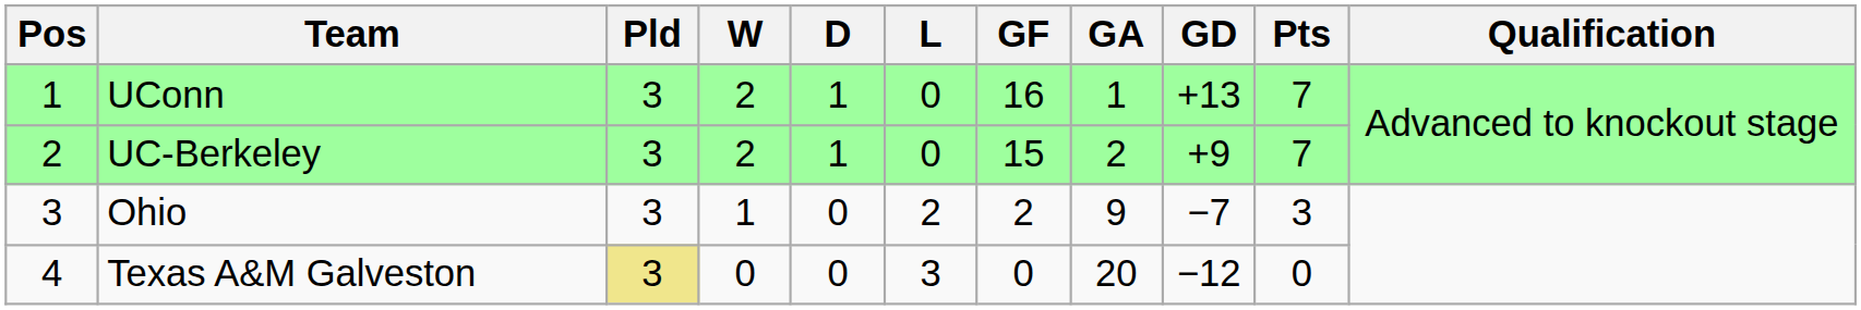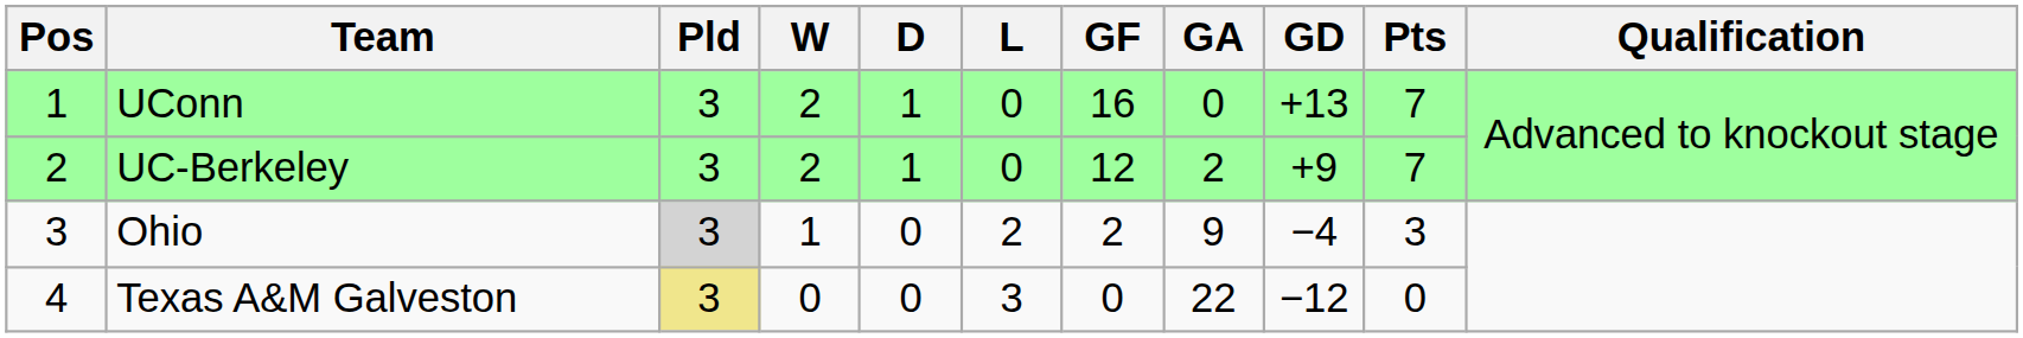 <table class="wikitable" style="text-align:center; margin: 1em auto">
 <tr>
 <th style=width:2em>Pos</th>
 <th style=width:13em>Team</th>
 <th style=width:2em>Pld</th>
 <th style=width:2em>W</th>
 <th style=width:2em>D</th>
 <th style=width:2em>L</th>
 <th style=width:2em>GF</th>
 <th style=width:2em>GA</th>
 <th style=width:2em>GD</th>
 <th style=width:2em>Pts</th>
 <th style=width:13em>Qualification</th>
 </tr>
 <tr bgcolor="#9eff9e">
 <td>1</td>
 <td style="text-align:left">UConn</td>
 <td>3</td>
 <td>2</td>
 <td>1</td>
 <td>0</td>
 <td>16</td>
-<td>1</td>
+<td>0</td>
 <td>+13<strong></strong></td>
 <td>7</td>
 <td rowspan="2">Advanced to knockout stage</td>
 </tr>
 <tr bgcolor="#9eff9e">
 <td>2</td>
 <td style="text-align:left">UC-Berkeley</td>
 <td>3</td>
 <td>2</td>
 <td>1</td>
 <td>0</td>
-<td>15</td>
+<td>12</td>
 <td>2</td>
 <td>+9<strong></strong></td>
 <td>7</td>
 </tr>
 <tr>
 <td>3</td>
 <td style="text-align:left">Ohio</td>
-<td>3</td>
+<td style="background: lightgrey;">3</td>
 <td>1</td>
 <td>0</td>
 <td>2</td>
 <td>2</td>
 <td>9</td>
-<td>−7</td>
+<td>−4</td>
 <td>3</td>
 <td rowspan="2"></td>
 </tr>
 <tr>
 <td>4</td>
 <td style="text-align:left">Texas A&M Galveston</td>
 <td style="background: khaki;">3</td>
 <td>0</td>
 <td>0</td>
 <td>3</td>
 <td>0</td>
-<td>20</td>
+<td>22</td>
 <td>−12<strong></strong></td>
 <td>0</td>
 </tr>
 </table>
